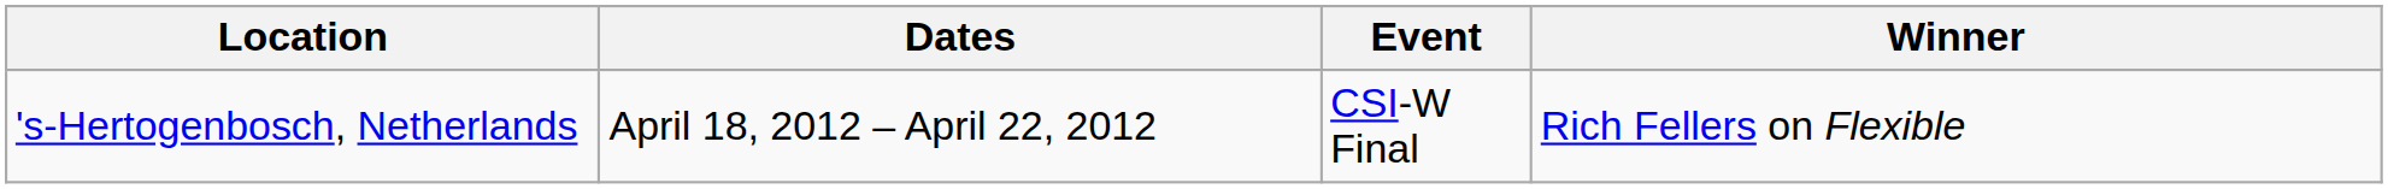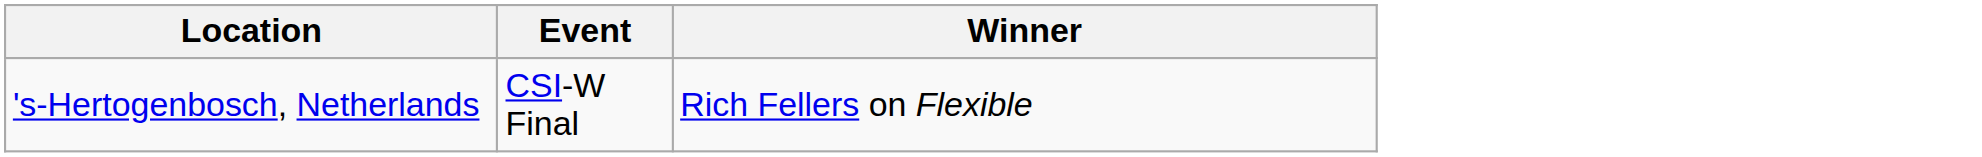 <table class="wikitable">
 <tr>
 <th width=225>Location</th>
-<th width=275>Dates</th>
 <th width=75>Event</th>
 <th width=325>Winner</th>
 </tr>
 <tr>
 <td> <a href='#'>'s-Hertogenbosch</a>, <a href='#'>Netherlands</a></td>
-<td>April 18, 2012 – April 22, 2012</td>
 <td><a href='#'>CSI</a>-W Final</td>
 <td> <a href='#'>Rich Fellers</a> on <em>Flexible</em></td>
 </tr>
 </table>
